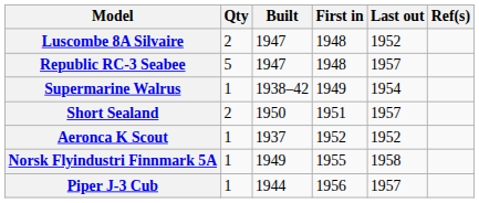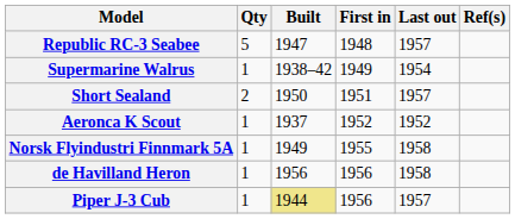 <table class="wikitable plainrowheaders sortable">
 <tr>
 <th scope=col>Model</th>
 <th scope=col>Qty</th>
 <th scope=col>Built</th>
 <th scope=col>First in</th>
 <th scope=col>Last out</th>
 <th scope=col class=unsortable>Ref(s)</th>
-</tr>
-<tr>
-<th scope=row><a href='#'>Luscombe 8A Silvaire</a></th>
-<td>2</td>
-<td>1947</td>
-<td>1948</td>
-<td>1952</td>
-<td align=center></td>
 </tr>
 <tr>
 <th scope=row><a href='#'>Republic RC-3 Seabee</a></th>
 <td>5</td>
 <td>1947</td>
 <td>1948</td>
 <td>1957</td>
 <td align=center></td>
 </tr>
 <tr>
 <th scope=row><a href='#'>Supermarine Walrus</a></th>
 <td>1</td>
 <td>1938–42</td>
 <td>1949</td>
 <td>1954</td>
 <td align=center></td>
 </tr>
 <tr>
 <th scope=row><a href='#'>Short Sealand</a></th>
 <td>2</td>
 <td>1950</td>
 <td>1951</td>
 <td>1957</td>
 <td align=center></td>
 </tr>
 <tr>
 <th scope=row><a href='#'>Aeronca K Scout</a></th>
 <td>1</td>
 <td>1937</td>
 <td>1952</td>
 <td>1952</td>
 <td align=center></td>
 </tr>
 <tr>
 <th scope=row><a href='#'>Norsk Flyindustri Finnmark 5A</a></th>
 <td>1</td>
 <td>1949</td>
 <td>1955</td>
 <td>1958</td>
 <td align=center></td>
 </tr>
 <tr>
+<th scope=row><a href='#'>de Havilland Heron</a></th>
+<td>1</td>
+<td>1956</td>
+<td>1956</td>
+<td>1958</td>
+<td align=center></td>
+</tr>
+<tr>
 <th scope=row><a href='#'>Piper J-3 Cub</a></th>
 <td>1</td>
-<td>1944</td>
+<td style="background: khaki;">1944</td>
 <td>1956</td>
 <td>1957</td>
 <td align=center></td>
 </tr>
 </table>
